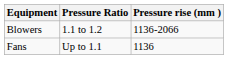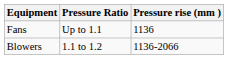 <table class="wikitable floatright">
 <tr>
 <th>Equipment</th>
 <th>Pressure Ratio</th>
 <th>Pressure rise (mm )</th>
 </tr>
 <tr>
+<td>Fans</td>
+<td>Up to 1.1</td>
+<td>1136</td>
+</tr>
+<tr>
 <td>Blowers</td>
 <td>1.1 to 1.2</td>
 <td>1136-2066</td>
 </tr>
-<tr>
-<td>Fans</td>
-<td>Up to 1.1</td>
-<td>1136</td>
-</tr>
 </table>
